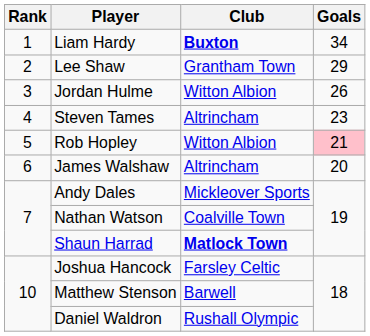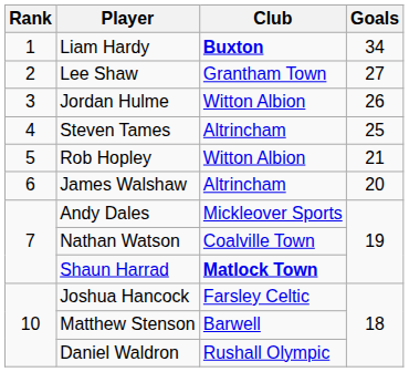 <table class="wikitable" style="text-align:center">
 <tr>
 <th>Rank</th>
 <th>Player</th>
 <th>Club</th>
 <th>Goals</th>
 </tr>
 <tr>
 <td>1</td>
 <td align="left"> Liam Hardy</td>
 <td align="left"><strong><a href='#'>Buxton</a></strong></td>
 <td>34</td>
 </tr>
 <tr>
 <td>2</td>
 <td align="left"> Lee Shaw</td>
 <td align="left"><a href='#'>Grantham Town</a></td>
-<td>29</td>
+<td>27</td>
 </tr>
 <tr>
 <td>3</td>
 <td align="left"> Jordan Hulme</td>
 <td align=left><a href='#'>Witton Albion</a></td>
 <td>26</td>
 </tr>
 <tr>
 <td>4</td>
 <td align=left> Steven Tames</td>
 <td align="left"><a href='#'>Altrincham</a></td>
-<td>23</td>
+<td>25</td>
 </tr>
 <tr>
 <td>5</td>
 <td align=left> Rob Hopley</td>
 <td align=left><a href='#'>Witton Albion</a></td>
-<td style="background: pink;">21</td>
+<td>21</td>
 </tr>
 <tr>
 <td>6</td>
 <td align="left"> James Walshaw</td>
 <td align="left"><a href='#'>Altrincham</a></td>
 <td>20</td>
 </tr>
 <tr>
 <td rowspan=3>7</td>
 <td align=left> Andy Dales</td>
 <td align=left><a href='#'>Mickleover Sports</a></td>
 <td rowspan=3>19</td>
 </tr>
 <tr>
 <td align=left> Nathan Watson</td>
 <td align=left><a href='#'>Coalville Town</a></td>
 </tr>
 <tr>
 <td align="left"> <a href='#'>Shaun Harrad</a></td>
 <td align="left"><strong><a href='#'>Matlock Town</a></strong></td>
 </tr>
 <tr>
 <td rowspan=3>10</td>
 <td align="left"> Joshua Hancock</td>
 <td align="left"><a href='#'>Farsley Celtic</a></td>
 <td rowspan=3>18</td>
 </tr>
 <tr>
 <td align=left> Matthew Stenson</td>
 <td align=left><a href='#'>Barwell</a></td>
 </tr>
 <tr>
 <td align=left> Daniel Waldron</td>
 <td align=left><a href='#'>Rushall Olympic</a></td>
 </tr>
 </table>
